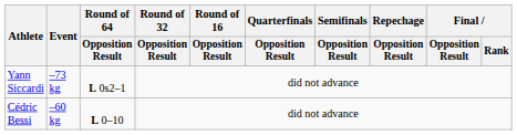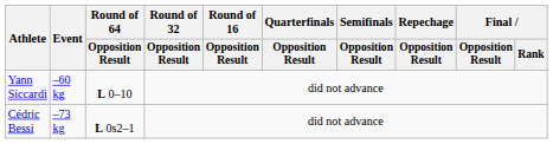 <table class="wikitable" style="text-align:center; font-size:90%">
 <tr>
 <th rowspan=2>Athlete</th>
 <th rowspan=2>Event</th>
 <th>Round of 64</th>
 <th>Round of 32</th>
 <th>Round of 16</th>
 <th>Quarterfinals</th>
 <th>Semifinals</th>
 <th>Repechage</th>
 <th colspan=2>Final / </th>
 </tr>
 <tr style="font-size:95%">
 <th>Opposition<br>Result</th>
 <th>Opposition<br>Result</th>
 <th>Opposition<br>Result</th>
 <th>Opposition<br>Result</th>
 <th>Opposition<br>Result</th>
 <th>Opposition<br>Result</th>
 <th>Opposition<br>Result</th>
 <th>Rank</th>
 </tr>
 <tr>
 <td align=left><a href='#'>Yann Siccardi</a></td>
+<td align=left><a href='#'>–60 kg</a></td>
+<td><br><strong>L</strong> 0–10</td>
+<td colspan=7>did not advance</td>
+</tr>
+<tr>
+<td align=left><a href='#'>Cédric Bessi</a></td>
 <td align=left><a href='#'>–73 kg</a></td>
 <td><br><strong>L</strong> 0s2–1</td>
 <td colspan=7>did not advance</td>
 </tr>
-<tr>
-<td align=left><a href='#'>Cédric Bessi</a></td>
-<td align=left><a href='#'>–60 kg</a></td>
-<td><br><strong>L</strong> 0–10</td>
-<td colspan=7>did not advance</td>
-</tr>
 </table>
